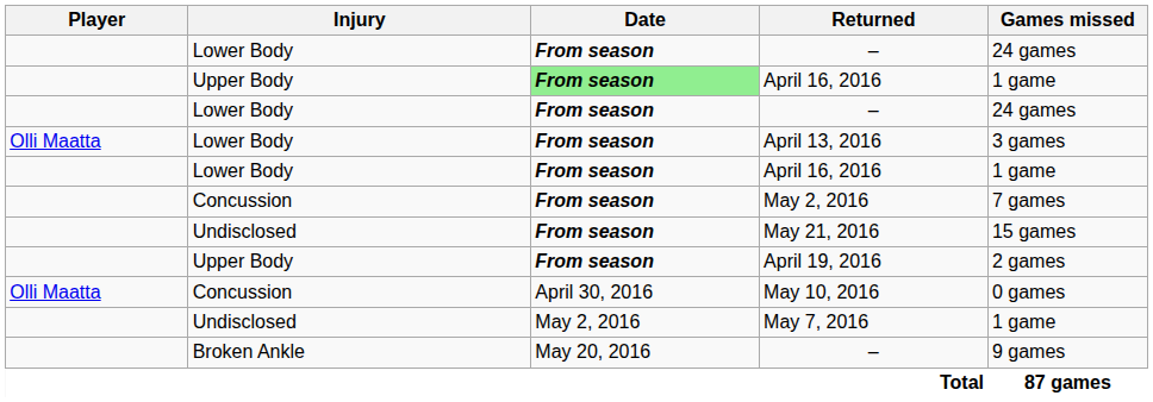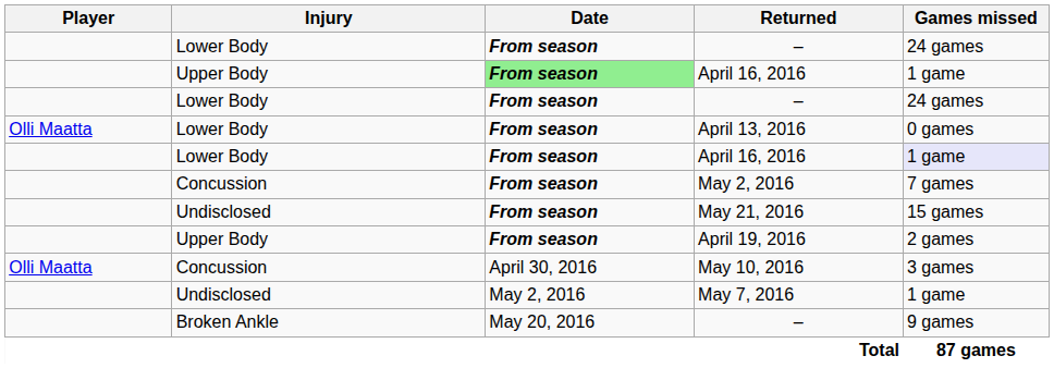 <table class="wikitable" style="width:60em; border:0;">
 <tr>
 <th width=16%>Player</th>
 <th width=30% class=unsortable>Injury</th>
 <th width=20% class=unsortable>Date</th>
 <th width=20% class=unsortable>Returned</th>
 <th width=14% class=unsortable>Games missed</th>
 </tr>
 <tr>
 <td></td>
 <td>Lower Body</td>
 <td><strong><em>From season</em></strong></td>
 <td align=center>–</td>
 <td>24 games</td>
 </tr>
 <tr>
 <td></td>
 <td>Upper Body</td>
 <td style="background: lightgreen;"><strong><em>From season</em></strong></td>
 <td>April 16, 2016</td>
 <td>1 game</td>
 </tr>
 <tr>
 <td></td>
 <td>Lower Body</td>
 <td><strong><em>From season</em></strong></td>
 <td align=center>–</td>
 <td>24 games</td>
 </tr>
 <tr>
 <td><a href='#'>Olli Maatta</a></td>
 <td>Lower Body</td>
 <td><strong><em>From season</em></strong></td>
 <td>April 13, 2016</td>
-<td>3 games</td>
+<td>0 games</td>
 </tr>
 <tr>
 <td></td>
 <td>Lower Body</td>
 <td><strong><em>From season</em></strong></td>
 <td>April 16, 2016</td>
-<td>1 game</td>
+<td style="background: lavender;">1 game</td>
 </tr>
 <tr>
 <td></td>
 <td>Concussion</td>
 <td><strong><em>From season</em></strong></td>
 <td>May 2, 2016</td>
 <td>7 games</td>
 </tr>
 <tr>
 <td></td>
 <td>Undisclosed</td>
 <td><strong><em>From season</em></strong></td>
 <td>May 21, 2016</td>
 <td>15 games</td>
 </tr>
 <tr>
 <td></td>
 <td>Upper Body</td>
 <td><strong><em>From season</em></strong></td>
 <td>April 19, 2016</td>
 <td>2 games</td>
 </tr>
 <tr>
 <td><a href='#'>Olli Maatta</a></td>
 <td>Concussion</td>
 <td>April 30, 2016</td>
 <td>May 10, 2016</td>
-<td>0 games</td>
+<td>3 games</td>
 </tr>
 <tr>
 <td></td>
 <td>Undisclosed</td>
 <td>May 2, 2016</td>
 <td>May 7, 2016</td>
 <td>1 game</td>
 </tr>
 <tr>
 <td></td>
 <td>Broken Ankle</td>
 <td>May 20, 2016</td>
 <td align=center>–</td>
 <td>9 games</td>
 </tr>
 <tr style="background:#FFF; font-weight:bold;" class=sortbottom>
 <td colspan=4 style="text-align:right; border:0;">Total</td>
 <td style="text-align:center; border:0;">87 games</td>
 </tr>
 </table>
